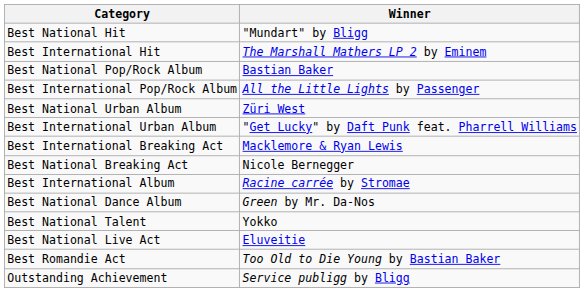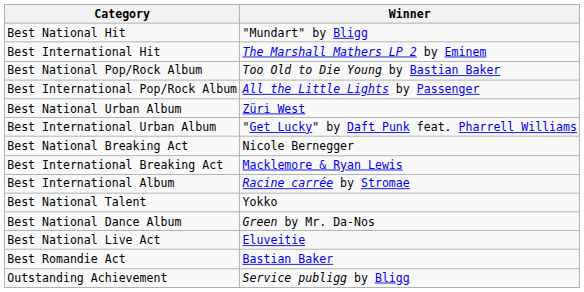 <table class="wikitable zebra">
 <tr>
 <th>Category</th>
 <th>Winner</th>
 </tr>
 <tr>
 <td>Best National Hit</td>
 <td>"Mundart" by <a href='#'>Bligg</a></td>
 </tr>
 <tr>
 <td>Best International Hit</td>
 <td><em><a href='#'>The Marshall Mathers LP 2</a></em> by <a href='#'>Eminem</a></td>
 </tr>
 <tr>
 <td>Best National Pop/Rock Album</td>
-<td><a href='#'>Bastian Baker</a></td>
+<td><em>Too Old to Die Young</em> by <a href='#'>Bastian Baker</a></td>
 </tr>
 <tr>
 <td>Best International Pop/Rock Album</td>
 <td><em><a href='#'>All the Little Lights</a></em> by <a href='#'>Passenger</a></td>
 </tr>
 <tr>
 <td>Best National Urban Album</td>
 <td><a href='#'>Züri West</a></td>
 </tr>
 <tr>
 <td>Best International Urban Album</td>
 <td>"<a href='#'>Get Lucky</a>" by <a href='#'>Daft Punk</a> feat. <a href='#'>Pharrell Williams</a></td>
 </tr>
 <tr>
+<td>Best National Breaking Act</td>
+<td>Nicole Bernegger</td>
+</tr>
+<tr>
 <td>Best International Breaking Act</td>
 <td><a href='#'>Macklemore & Ryan Lewis</a></td>
-</tr>
-<tr>
-<td>Best National Breaking Act</td>
-<td>Nicole Bernegger</td>
 </tr>
 <tr>
 <td>Best International Album</td>
 <td><em><a href='#'>Racine carrée</a></em> by <a href='#'>Stromae</a></td>
 </tr>
 <tr>
+<td>Best National Talent</td>
+<td>Yokko</td>
+</tr>
+<tr>
 <td>Best National Dance Album</td>
 <td><em>Green</em> by Mr. Da-Nos</td>
-</tr>
-<tr>
-<td>Best National Talent</td>
-<td>Yokko</td>
 </tr>
 <tr>
 <td>Best National Live Act</td>
 <td><a href='#'>Eluveitie</a></td>
 </tr>
 <tr>
 <td>Best Romandie Act</td>
-<td><em>Too Old to Die Young</em> by <a href='#'>Bastian Baker</a></td>
+<td><a href='#'>Bastian Baker</a></td>
 </tr>
 <tr>
 <td>Outstanding Achievement</td>
 <td><em>Service publigg</em> by <a href='#'>Bligg</a></td>
 </tr>
 </table>
